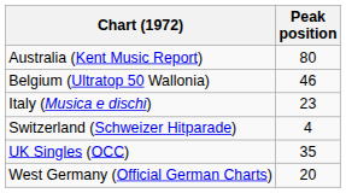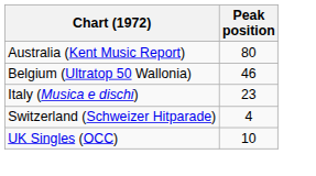 <table class="wikitable sortable">
 <tr>
 <th>Chart (1972)</th>
 <th>Peak<br>position</th>
 </tr>
 <tr>
 <td>Australia (<a href='#'>Kent Music Report</a>)</td>
 <td align="center">80</td>
 </tr>
 <tr>
 <td>Belgium (<a href='#'>Ultratop 50</a> Wallonia)</td>
 <td align="center">46</td>
 </tr>
 <tr>
 <td>Italy (<em><a href='#'>Musica e dischi</a></em>)</td>
 <td align="center">23</td>
 </tr>
 <tr>
 <td>Switzerland (<a href='#'>Schweizer Hitparade</a>)</td>
 <td align="center">4</td>
 </tr>
 <tr>
 <td><a href='#'>UK Singles</a> (<a href='#'>OCC</a>)</td>
-<td align="center">35</td>
-</tr>
-<tr>
-<td>West Germany (<a href='#'>Official German Charts</a>)</td>
-<td align="center">20</td>
+<td align="center">10</td>
 </tr>
 </table>
